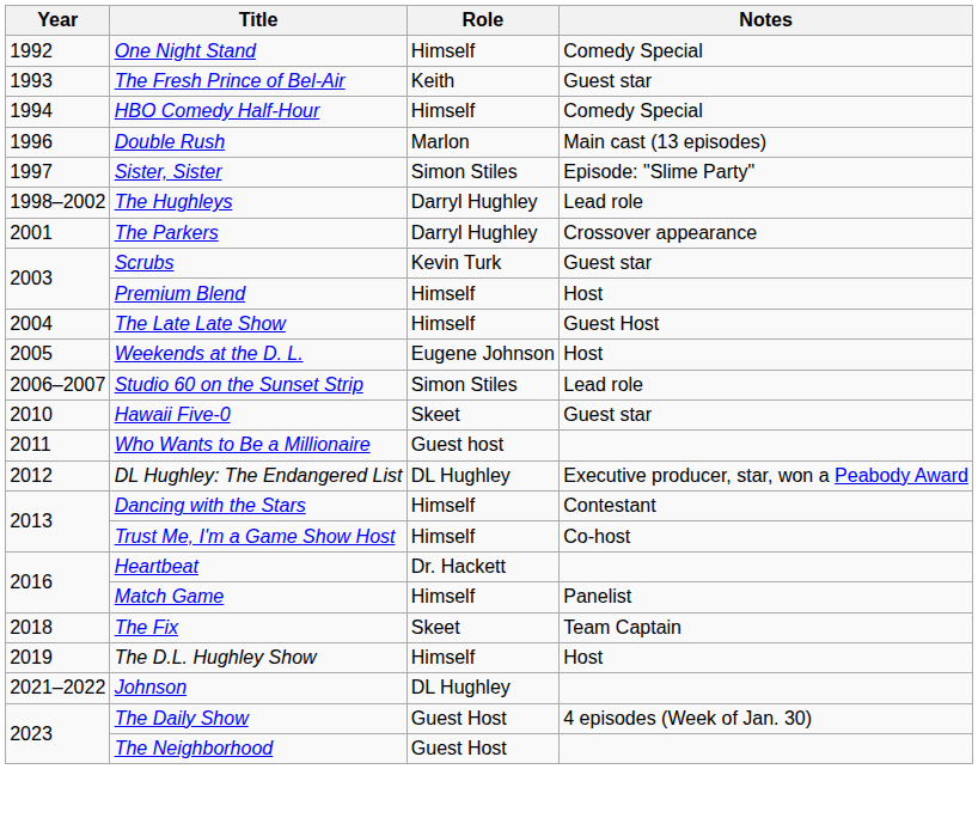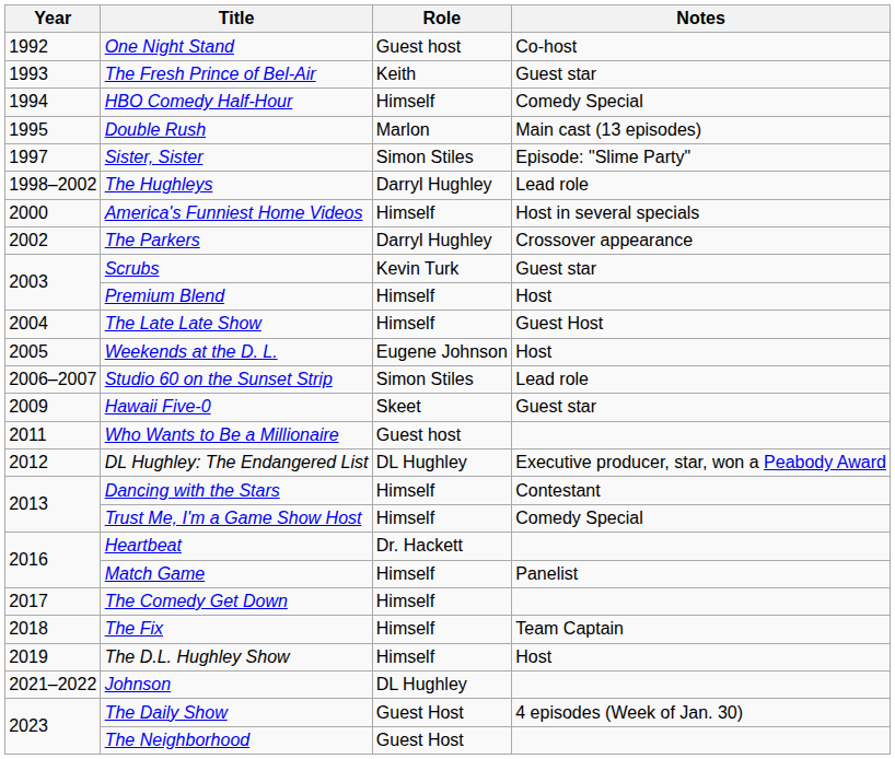 <table class="wikitable sortable">
 <tr>
 <th>Year</th>
 <th>Title</th>
 <th>Role</th>
 <th>Notes</th>
 </tr>
 <tr>
 <td>1992</td>
 <td><em><a href='#'>One Night Stand</a></em></td>
-<td>Himself</td>
-<td>Comedy Special</td>
+<td>Guest host</td>
+<td>Co-host</td>
 </tr>
 <tr>
 <td>1993</td>
 <td><em><a href='#'>The Fresh Prince of Bel-Air</a></em></td>
 <td>Keith</td>
 <td>Guest star</td>
 </tr>
 <tr>
 <td>1994</td>
 <td><em><a href='#'>HBO Comedy Half-Hour</a></em></td>
 <td>Himself</td>
 <td>Comedy Special</td>
 </tr>
 <tr>
-<td>1996</td>
+<td>1995</td>
 <td><em><a href='#'>Double Rush</a></em></td>
 <td>Marlon</td>
 <td>Main cast (13 episodes)</td>
 </tr>
 <tr>
 <td>1997</td>
 <td><em><a href='#'>Sister, Sister</a></em></td>
 <td>Simon Stiles</td>
 <td>Episode: "Slime Party"</td>
 </tr>
 <tr>
 <td>1998–2002</td>
 <td><em><a href='#'>The Hughleys</a></em></td>
 <td>Darryl Hughley</td>
 <td>Lead role</td>
 </tr>
 <tr>
-<td>2001</td>
+<td>2000</td>
+<td><em><a href='#'>America's Funniest Home Videos</a></em></td>
+<td>Himself</td>
+<td>Host in several specials</td>
+</tr>
+<tr>
+<td>2002</td>
 <td><em><a href='#'>The Parkers</a></em></td>
 <td>Darryl Hughley</td>
 <td>Crossover appearance</td>
 </tr>
 <tr>
 <td rowspan="2">2003</td>
 <td><em><a href='#'>Scrubs</a></em></td>
 <td>Kevin Turk</td>
 <td>Guest star</td>
 </tr>
 <tr>
 <td><em><a href='#'>Premium Blend</a></em></td>
 <td>Himself</td>
 <td>Host</td>
 </tr>
 <tr>
 <td>2004</td>
 <td><em><a href='#'>The Late Late Show</a></em></td>
 <td>Himself</td>
 <td>Guest Host</td>
 </tr>
 <tr>
 <td>2005</td>
 <td><em><a href='#'>Weekends at the D. L.</a></em></td>
 <td>Eugene Johnson</td>
 <td>Host</td>
 </tr>
 <tr>
 <td>2006–2007</td>
 <td><em><a href='#'>Studio 60 on the Sunset Strip</a></em></td>
 <td>Simon Stiles</td>
 <td>Lead role</td>
 </tr>
 <tr>
-<td>2010</td>
+<td>2009</td>
 <td><em><a href='#'>Hawaii Five-0</a></em></td>
 <td>Skeet</td>
 <td>Guest star</td>
 </tr>
 <tr>
 <td>2011</td>
 <td><em><a href='#'>Who Wants to Be a Millionaire</a></em></td>
 <td>Guest host</td>
 <td></td>
 </tr>
 <tr>
 <td>2012</td>
 <td><em>DL Hughley: The Endangered List</em></td>
 <td>DL Hughley</td>
 <td>Executive producer, star, won a <a href='#'>Peabody Award</a></td>
 </tr>
 <tr>
 <td rowspan="2">2013</td>
 <td><em><a href='#'>Dancing with the Stars</a></em></td>
 <td>Himself</td>
 <td>Contestant</td>
 </tr>
 <tr>
 <td><em><a href='#'>Trust Me, I'm a Game Show Host</a></em></td>
 <td>Himself</td>
-<td>Co-host</td>
+<td>Comedy Special</td>
 </tr>
 <tr>
 <td rowspan="2">2016</td>
 <td><em><a href='#'>Heartbeat</a></em></td>
 <td>Dr. Hackett</td>
 <td></td>
 </tr>
 <tr>
 <td><em><a href='#'>Match Game</a></em></td>
 <td>Himself</td>
 <td>Panelist</td>
 </tr>
 <tr>
+<td>2017</td>
+<td><em><a href='#'>The Comedy Get Down</a></em></td>
+<td>Himself</td>
+<td></td>
+</tr>
+<tr>
 <td>2018</td>
 <td><em><a href='#'>The Fix</a></em></td>
-<td>Skeet</td>
+<td>Himself</td>
 <td>Team Captain</td>
 </tr>
 <tr>
 <td>2019</td>
 <td><em>The D.L. Hughley Show</em></td>
 <td>Himself</td>
 <td>Host</td>
 </tr>
 <tr>
 <td>2021–2022</td>
 <td><em><a href='#'>Johnson</a></em></td>
 <td>DL Hughley</td>
 <td></td>
 </tr>
 <tr>
 <td rowspan="2">2023</td>
 <td><em><a href='#'>The Daily Show</a></em></td>
 <td>Guest Host</td>
 <td>4 episodes (Week of Jan. 30)</td>
 </tr>
 <tr>
 <td><em><a href='#'>The Neighborhood</a></em></td>
 <td>Guest Host</td>
 <td></td>
 </tr>
 </table>
